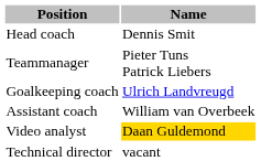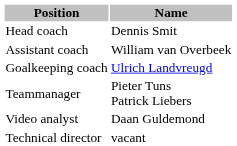 <table class="toccolours">
 <tr>
 <th style="background:silver;">Position</th>
 <th style="background:silver;">Name</th>
 </tr>
 <tr>
 <td>Head coach</td>
 <td>Dennis Smit</td>
 </tr>
 <tr>
-<td>Teammanager</td>
-<td>Pieter Tuns <br> Patrick Liebers</td>
+<td>Assistant coach</td>
+<td>William van Overbeek</td>
 </tr>
 <tr>
 <td>Goalkeeping coach</td>
 <td><a href='#'>Ulrich Landvreugd</a></td>
 </tr>
 <tr>
-<td>Assistant coach</td>
-<td>William van Overbeek</td>
+<td>Teammanager</td>
+<td>Pieter Tuns <br> Patrick Liebers</td>
 </tr>
 <tr>
 <td>Video analyst</td>
-<td style="background: gold;">Daan Guldemond</td>
+<td>Daan Guldemond</td>
 </tr>
 <tr>
 <td>Technical director</td>
 <td>vacant</td>
 </tr>
 </table>
